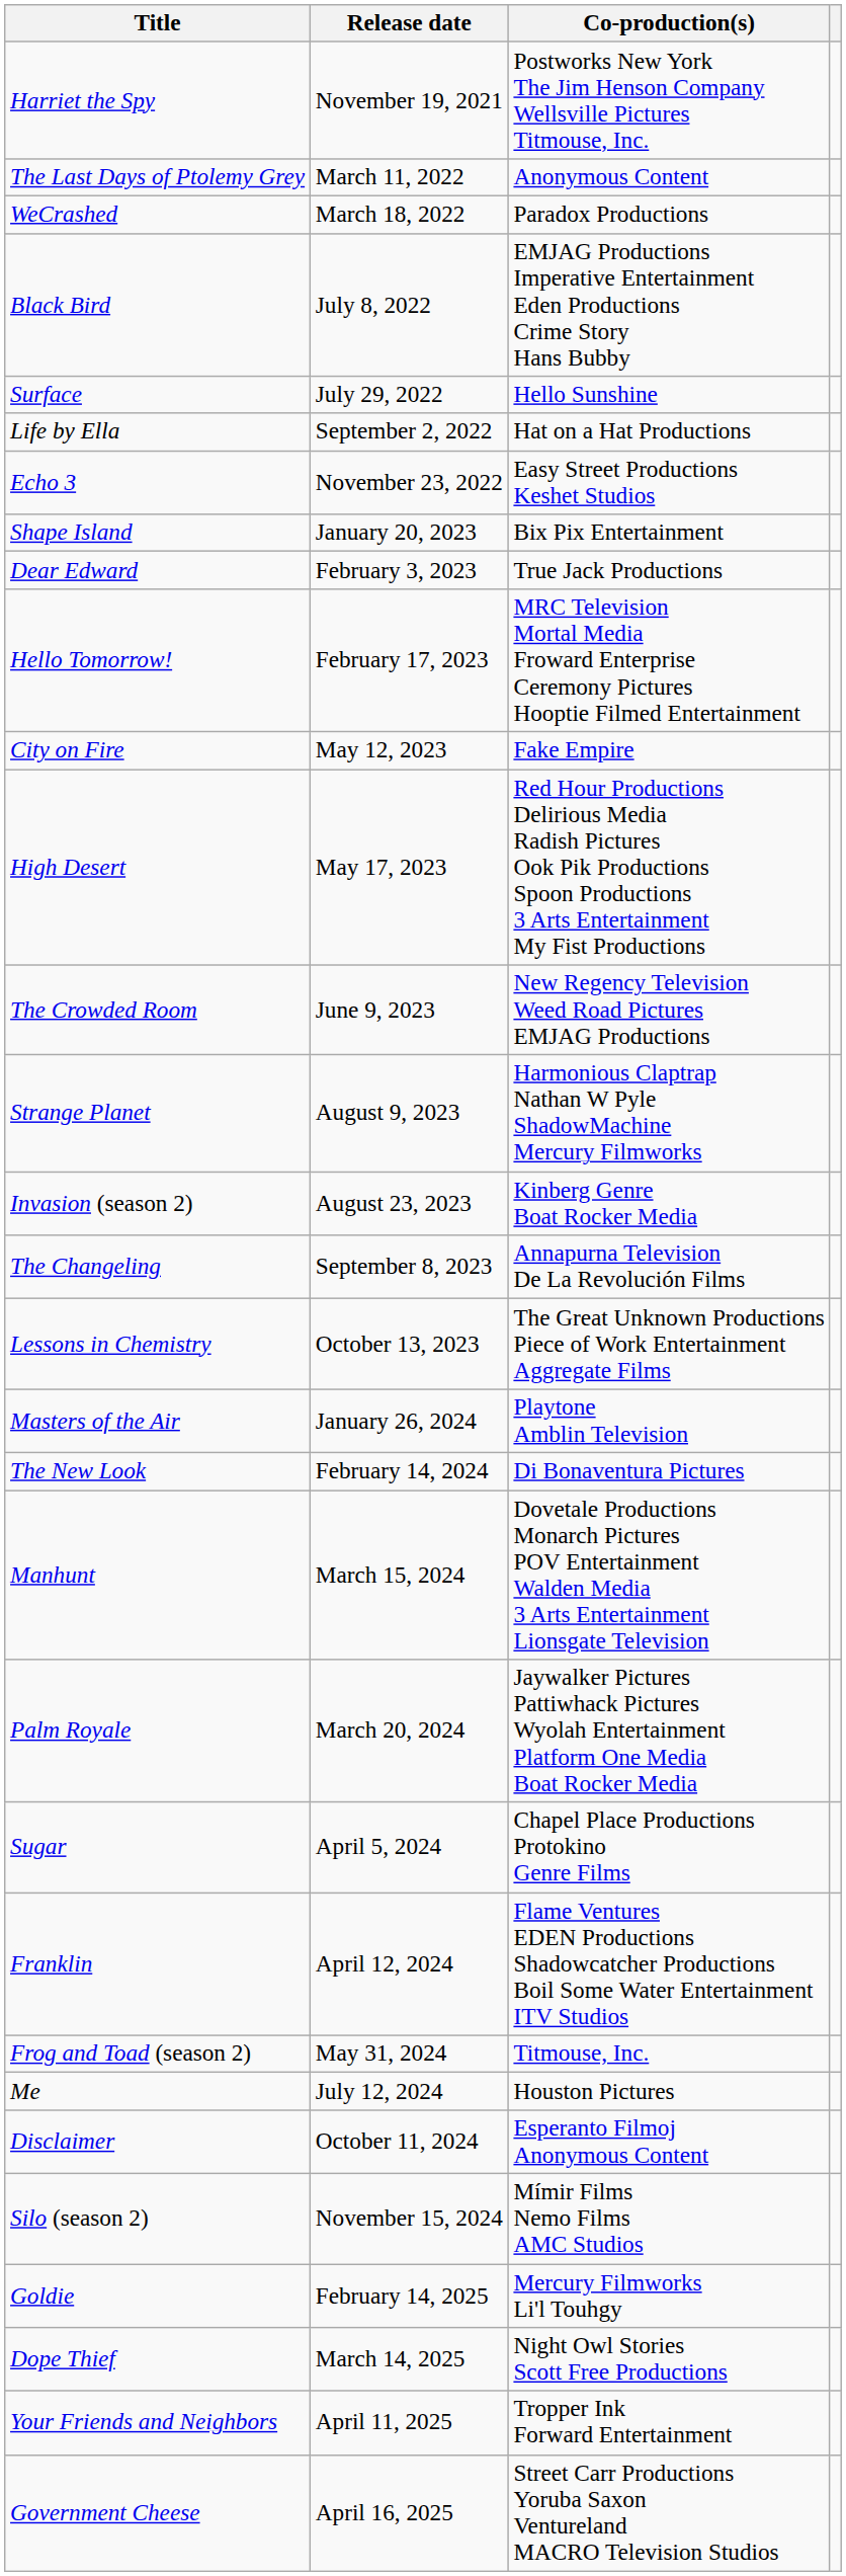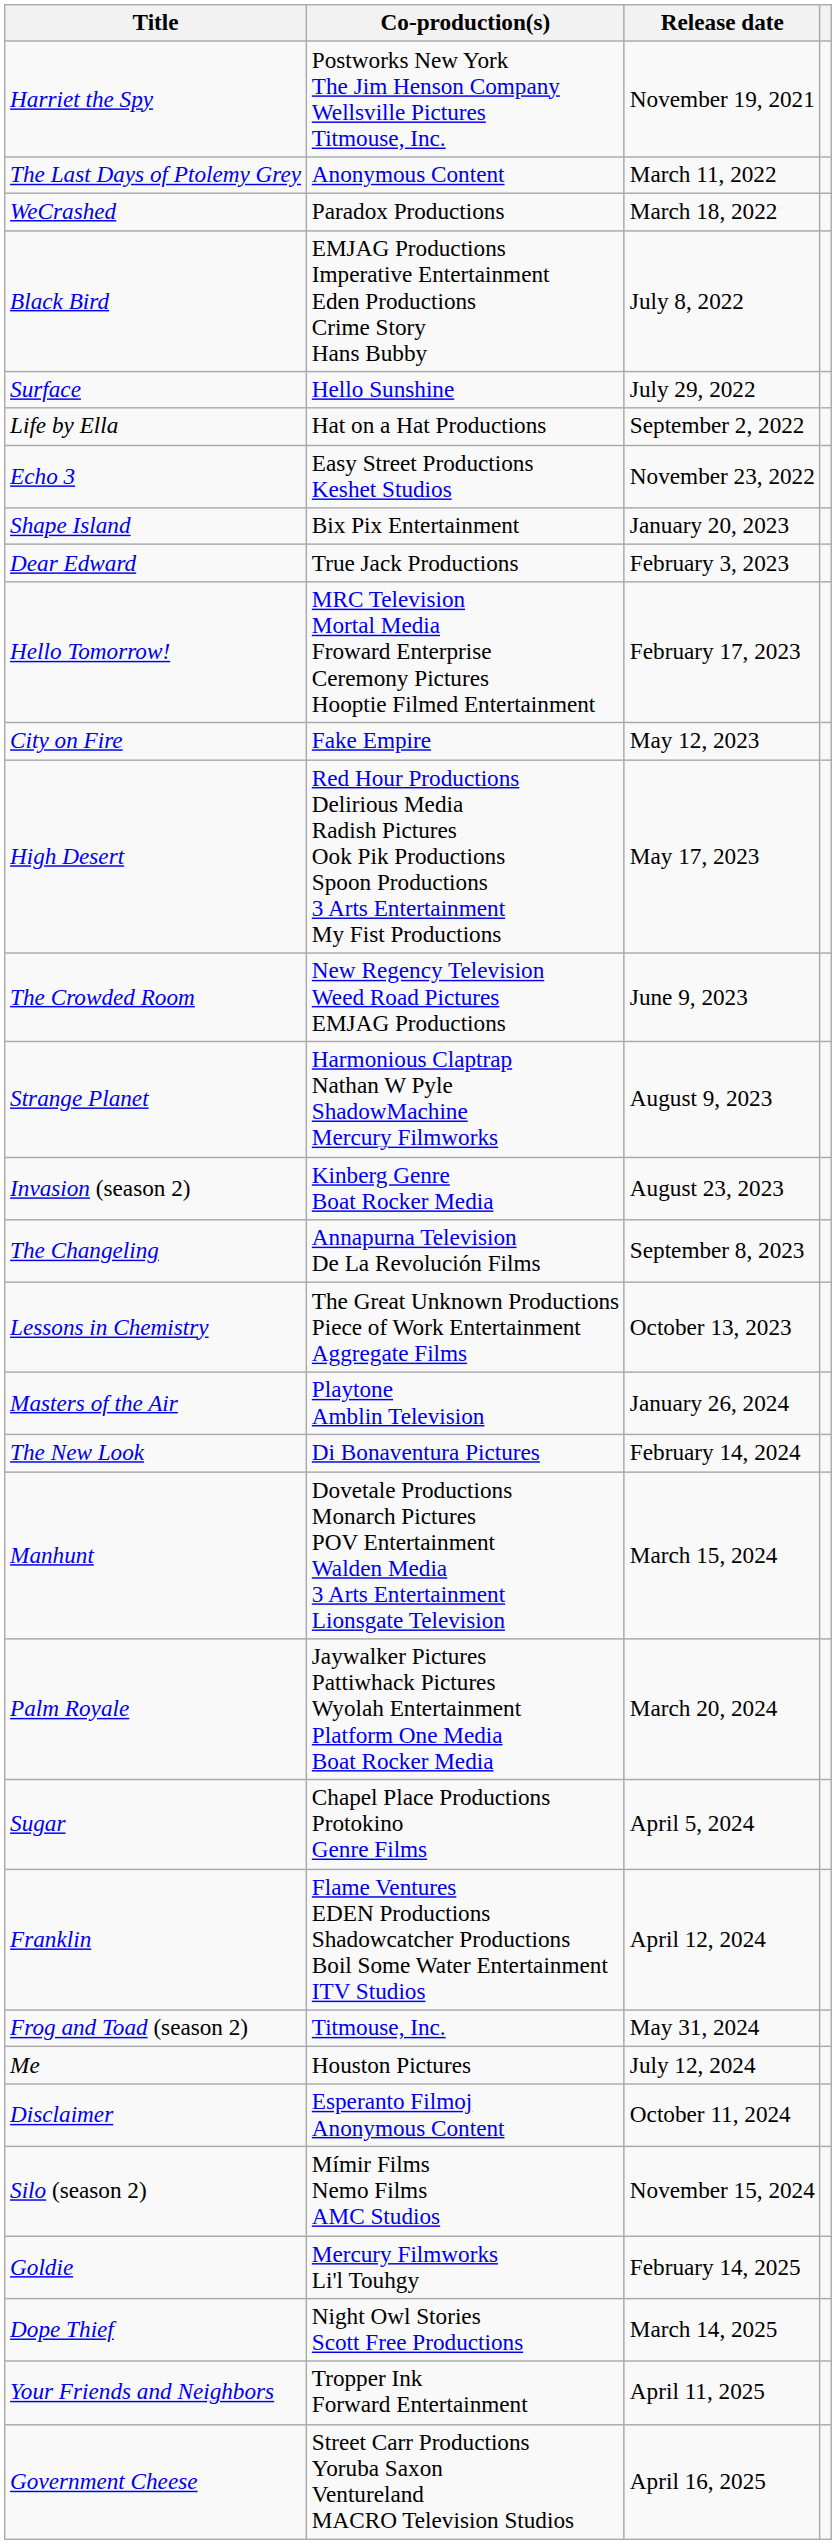 <table class="wikitable sortable">
 <tr>
 <th>Title</th>
+<th>Co-production(s)</th>
 <th>Release date</th>
-<th>Co-production(s)</th>
 <th class="unsortable"></th>
 </tr>
 <tr>
 <td><em><a href='#'>Harriet the Spy</a></em></td>
+<td>Postworks New York<br><a href='#'>The Jim Henson Company</a><br><a href='#'>Wellsville Pictures</a><br><a href='#'>Titmouse, Inc.</a></td>
 <td>November 19, 2021</td>
-<td>Postworks New York<br><a href='#'>The Jim Henson Company</a><br><a href='#'>Wellsville Pictures</a><br><a href='#'>Titmouse, Inc.</a></td>
 <td></td>
 </tr>
 <tr>
 <td><em><a href='#'>The Last Days of Ptolemy Grey</a></em></td>
+<td><a href='#'>Anonymous Content</a></td>
 <td>March 11, 2022</td>
-<td><a href='#'>Anonymous Content</a></td>
 <td></td>
 </tr>
 <tr>
 <td><em><a href='#'>WeCrashed</a></em></td>
+<td>Paradox Productions</td>
 <td>March 18, 2022</td>
-<td>Paradox Productions</td>
 <td></td>
 </tr>
 <tr>
 <td><em><a href='#'>Black Bird</a></em></td>
+<td>EMJAG Productions<br>Imperative Entertainment<br>Eden Productions<br>Crime Story<br>Hans Bubby</td>
 <td>July 8, 2022</td>
-<td>EMJAG Productions<br>Imperative Entertainment<br>Eden Productions<br>Crime Story<br>Hans Bubby</td>
 <td></td>
 </tr>
 <tr>
 <td><em><a href='#'>Surface</a></em></td>
+<td><a href='#'>Hello Sunshine</a></td>
 <td>July 29, 2022</td>
-<td><a href='#'>Hello Sunshine</a></td>
 <td></td>
 </tr>
 <tr>
 <td><em>Life by Ella</em></td>
+<td>Hat on a Hat Productions</td>
 <td>September 2, 2022</td>
-<td>Hat on a Hat Productions</td>
 <td></td>
 </tr>
 <tr>
 <td><em><a href='#'>Echo 3</a></em></td>
+<td>Easy Street Productions<br><a href='#'>Keshet Studios</a></td>
 <td>November 23, 2022</td>
-<td>Easy Street Productions<br><a href='#'>Keshet Studios</a></td>
 <td></td>
 </tr>
 <tr>
 <td><em><a href='#'>Shape Island</a></em></td>
+<td>Bix Pix Entertainment</td>
 <td>January 20, 2023</td>
-<td>Bix Pix Entertainment</td>
 <td></td>
 </tr>
 <tr>
 <td><em><a href='#'>Dear Edward</a></em></td>
+<td>True Jack Productions</td>
 <td>February 3, 2023</td>
-<td>True Jack Productions</td>
 <td></td>
 </tr>
 <tr>
 <td><em><a href='#'>Hello Tomorrow!</a></em></td>
+<td><a href='#'>MRC Television</a><br><a href='#'>Mortal Media</a><br>Froward Enterprise<br>Ceremony Pictures<br>Hooptie Filmed Entertainment</td>
 <td>February 17, 2023</td>
-<td><a href='#'>MRC Television</a><br><a href='#'>Mortal Media</a><br>Froward Enterprise<br>Ceremony Pictures<br>Hooptie Filmed Entertainment</td>
 <td></td>
 </tr>
 <tr>
 <td><em><a href='#'>City on Fire</a></em></td>
+<td><a href='#'>Fake Empire</a></td>
 <td>May 12, 2023</td>
-<td><a href='#'>Fake Empire</a></td>
 <td></td>
 </tr>
 <tr>
 <td><em><a href='#'>High Desert</a></em></td>
+<td><a href='#'>Red Hour Productions</a><br>Delirious Media<br>Radish Pictures<br>Ook Pik Productions<br>Spoon Productions<br><a href='#'>3 Arts Entertainment</a><br>My Fist Productions</td>
 <td>May 17, 2023</td>
-<td><a href='#'>Red Hour Productions</a><br>Delirious Media<br>Radish Pictures<br>Ook Pik Productions<br>Spoon Productions<br><a href='#'>3 Arts Entertainment</a><br>My Fist Productions</td>
 <td></td>
 </tr>
 <tr>
 <td><em><a href='#'>The Crowded Room</a></em></td>
+<td><a href='#'>New Regency Television</a><br><a href='#'>Weed Road Pictures</a><br>EMJAG Productions</td>
 <td>June 9, 2023</td>
-<td><a href='#'>New Regency Television</a><br><a href='#'>Weed Road Pictures</a><br>EMJAG Productions</td>
 <td></td>
 </tr>
 <tr>
 <td><em><a href='#'>Strange Planet</a></em></td>
+<td><a href='#'>Harmonious Claptrap</a><br>Nathan W Pyle<br><a href='#'>ShadowMachine</a><br><a href='#'>Mercury Filmworks</a></td>
 <td>August 9, 2023</td>
-<td><a href='#'>Harmonious Claptrap</a><br>Nathan W Pyle<br><a href='#'>ShadowMachine</a><br><a href='#'>Mercury Filmworks</a></td>
 <td></td>
 </tr>
 <tr>
 <td><em><a href='#'>Invasion</a></em> (season 2)</td>
+<td><a href='#'>Kinberg Genre</a><br><a href='#'>Boat Rocker Media</a></td>
 <td>August 23, 2023</td>
-<td><a href='#'>Kinberg Genre</a><br><a href='#'>Boat Rocker Media</a></td>
 <td></td>
 </tr>
 <tr>
 <td><em><a href='#'>The Changeling</a></em></td>
+<td><a href='#'>Annapurna Television</a><br>De La Revolución Films</td>
 <td>September 8, 2023</td>
-<td><a href='#'>Annapurna Television</a><br>De La Revolución Films</td>
 <td></td>
 </tr>
 <tr>
 <td><em><a href='#'>Lessons in Chemistry</a></em></td>
+<td>The Great Unknown Productions<br>Piece of Work Entertainment<br><a href='#'>Aggregate Films</a></td>
 <td>October 13, 2023</td>
-<td>The Great Unknown Productions<br>Piece of Work Entertainment<br><a href='#'>Aggregate Films</a></td>
 <td></td>
 </tr>
 <tr>
 <td><em><a href='#'>Masters of the Air</a></em></td>
+<td><a href='#'>Playtone</a><br><a href='#'>Amblin Television</a></td>
 <td>January 26, 2024</td>
-<td><a href='#'>Playtone</a><br><a href='#'>Amblin Television</a></td>
 <td></td>
 </tr>
 <tr>
 <td><em><a href='#'>The New Look</a></em></td>
+<td><a href='#'>Di Bonaventura Pictures</a></td>
 <td>February 14, 2024</td>
-<td><a href='#'>Di Bonaventura Pictures</a></td>
 <td></td>
 </tr>
 <tr>
 <td><em><a href='#'>Manhunt</a></em></td>
+<td>Dovetale Productions<br>Monarch Pictures<br>POV Entertainment<br><a href='#'>Walden Media</a><br><a href='#'>3 Arts Entertainment</a><br><a href='#'>Lionsgate Television</a></td>
 <td>March 15, 2024</td>
-<td>Dovetale Productions<br>Monarch Pictures<br>POV Entertainment<br><a href='#'>Walden Media</a><br><a href='#'>3 Arts Entertainment</a><br><a href='#'>Lionsgate Television</a></td>
 <td></td>
 </tr>
 <tr>
 <td><em><a href='#'>Palm Royale</a></em></td>
+<td>Jaywalker Pictures<br>Pattiwhack Pictures<br>Wyolah Entertainment<br><a href='#'>Platform One Media</a><br><a href='#'>Boat Rocker Media</a></td>
 <td>March 20, 2024</td>
-<td>Jaywalker Pictures<br>Pattiwhack Pictures<br>Wyolah Entertainment<br><a href='#'>Platform One Media</a><br><a href='#'>Boat Rocker Media</a></td>
 <td></td>
 </tr>
 <tr>
 <td><em><a href='#'>Sugar</a></em></td>
+<td>Chapel Place Productions<br>Protokino<br><a href='#'>Genre Films</a></td>
 <td>April 5, 2024</td>
-<td>Chapel Place Productions<br>Protokino<br><a href='#'>Genre Films</a></td>
 <td></td>
 </tr>
 <tr>
 <td><em><a href='#'>Franklin</a></em></td>
+<td><a href='#'>Flame Ventures</a><br>EDEN Productions<br>Shadowcatcher Productions<br>Boil Some Water Entertainment<br><a href='#'>ITV Studios</a></td>
 <td>April 12, 2024</td>
-<td><a href='#'>Flame Ventures</a><br>EDEN Productions<br>Shadowcatcher Productions<br>Boil Some Water Entertainment<br><a href='#'>ITV Studios</a></td>
 <td></td>
 </tr>
 <tr>
 <td><em><a href='#'>Frog and Toad</a></em> (season 2)</td>
+<td><a href='#'>Titmouse, Inc.</a></td>
 <td>May 31, 2024</td>
-<td><a href='#'>Titmouse, Inc.</a></td>
 <td></td>
 </tr>
 <tr>
 <td><em>Me</em></td>
+<td>Houston Pictures</td>
 <td>July 12, 2024</td>
-<td>Houston Pictures</td>
 <td></td>
 </tr>
 <tr>
 <td><em><a href='#'>Disclaimer</a></em></td>
+<td><a href='#'>Esperanto Filmoj</a><br><a href='#'>Anonymous Content</a></td>
 <td>October 11, 2024</td>
-<td><a href='#'>Esperanto Filmoj</a><br><a href='#'>Anonymous Content</a></td>
 <td></td>
 </tr>
 <tr>
 <td><em><a href='#'>Silo</a></em> (season 2)</td>
+<td>Mímir Films<br>Nemo Films<br><a href='#'>AMC Studios</a></td>
 <td>November 15, 2024</td>
-<td>Mímir Films<br>Nemo Films<br><a href='#'>AMC Studios</a></td>
 <td></td>
 </tr>
 <tr>
 <td><em><a href='#'>Goldie</a></em></td>
+<td><a href='#'>Mercury Filmworks</a><br>Li'l Touhgy</td>
 <td>February 14, 2025</td>
-<td><a href='#'>Mercury Filmworks</a><br>Li'l Touhgy</td>
 <td></td>
 </tr>
 <tr>
 <td><em><a href='#'>Dope Thief</a></em></td>
+<td>Night Owl Stories<br><a href='#'>Scott Free Productions</a></td>
 <td>March 14, 2025</td>
-<td>Night Owl Stories<br><a href='#'>Scott Free Productions</a></td>
 <td></td>
 </tr>
 <tr>
 <td><em><a href='#'>Your Friends and Neighbors</a></em></td>
+<td>Tropper Ink<br>Forward Entertainment</td>
 <td>April 11, 2025</td>
-<td>Tropper Ink<br>Forward Entertainment</td>
 <td></td>
 </tr>
 <tr>
 <td><a href='#'><em>Government Cheese</em></a></td>
+<td>Street Carr Productions<br>Yoruba Saxon<br>Ventureland<br>MACRO Television Studios</td>
 <td>April 16, 2025</td>
-<td>Street Carr Productions<br>Yoruba Saxon<br>Ventureland<br>MACRO Television Studios</td>
 <td></td>
 </tr>
 </table>
